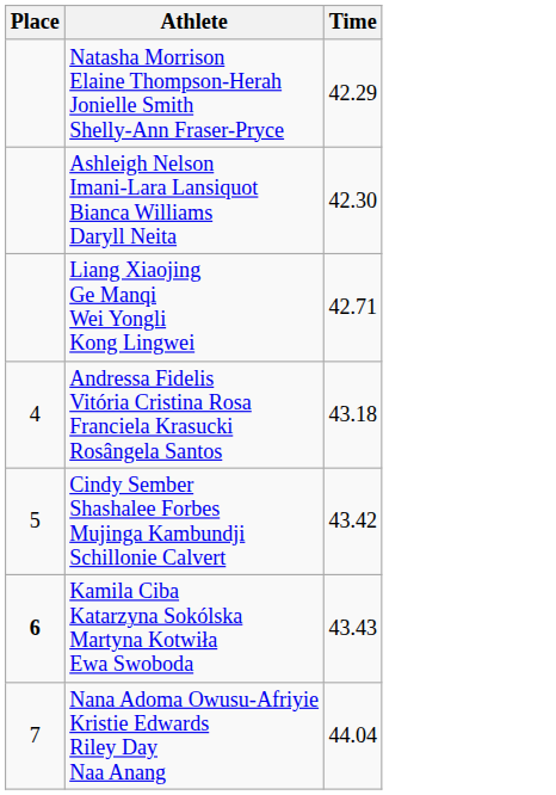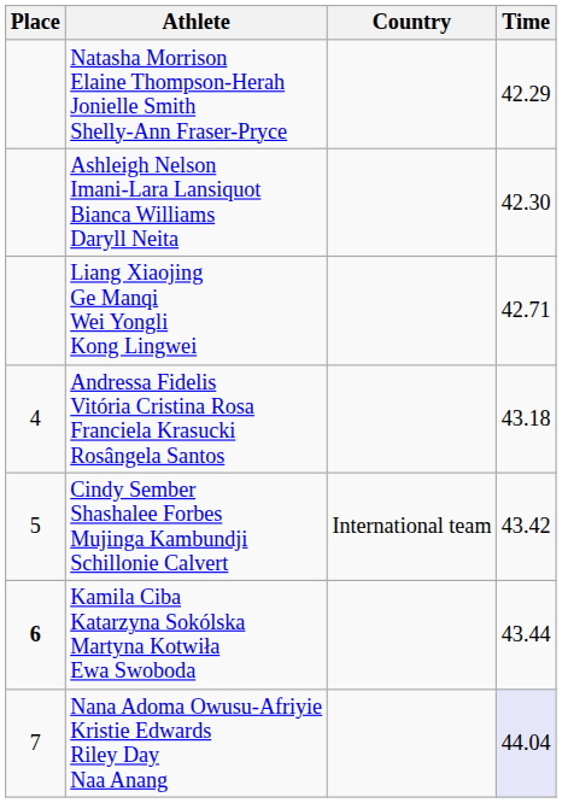 <table class="wikitable">
 <tr>
 <th>Place</th>
 <th>Athlete</th>
+<th>Country</th>
 <th>Time</th>
 </tr>
 <tr>
 <td align=center></td>
 <td><a href='#'>Natasha Morrison</a><br><a href='#'>Elaine Thompson-Herah</a><br><a href='#'>Jonielle Smith</a><br><a href='#'>Shelly-Ann Fraser-Pryce</a></td>
+<td></td>
 <td>42.29</td>
 </tr>
 <tr>
 <td align=center></td>
 <td><a href='#'>Ashleigh Nelson</a><br><a href='#'>Imani-Lara Lansiquot</a><br><a href='#'>Bianca Williams</a><br><a href='#'>Daryll Neita</a></td>
+<td></td>
 <td>42.30</td>
 </tr>
 <tr>
 <td align=center></td>
 <td><a href='#'>Liang Xiaojing</a><br><a href='#'>Ge Manqi</a><br><a href='#'>Wei Yongli</a><br><a href='#'>Kong Lingwei</a></td>
+<td></td>
 <td>42.71</td>
 </tr>
 <tr>
 <td align=center>4</td>
 <td><a href='#'>Andressa Fidelis</a><br><a href='#'>Vitória Cristina Rosa</a><br><a href='#'>Franciela Krasucki</a><br><a href='#'>Rosângela Santos</a></td>
+<td></td>
 <td>43.18</td>
 </tr>
 <tr>
 <td align=center>5</td>
 <td><a href='#'>Cindy Sember</a><br><a href='#'>Shashalee Forbes</a><br><a href='#'>Mujinga Kambundji</a><br><a href='#'>Schillonie Calvert</a></td>
+<td>International team</td>
 <td>43.42</td>
 </tr>
 <tr>
 <td align=center><strong>6</strong></td>
 <td><a href='#'>Kamila Ciba</a><br><a href='#'>Katarzyna Sokólska</a><br><a href='#'>Martyna Kotwiła</a><br><a href='#'>Ewa Swoboda</a></td>
-<td>43.43</td>
+<td></td>
+<td>43.44</td>
 </tr>
 <tr>
 <td align=center>7</td>
 <td><a href='#'>Nana Adoma Owusu-Afriyie</a><br><a href='#'>Kristie Edwards</a><br><a href='#'>Riley Day</a><br><a href='#'>Naa Anang</a></td>
-<td>44.04</td>
+<td></td>
+<td style="background: lavender;">44.04</td>
 </tr>
 </table>
